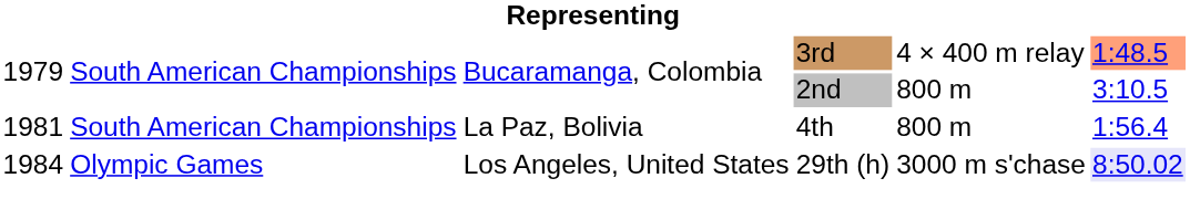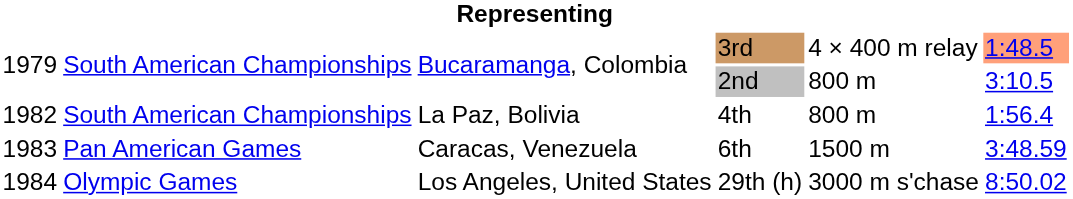 <table>
 <tr>
 <th colspan="6">Representing </th>
 </tr>
 <tr>
 <td rowspan=2>1979</td>
 <td rowspan=2><a href='#'>South American Championships</a></td>
 <td rowspan=2><a href='#'>Bucaramanga</a>, Colombia</td>
 <td bgcolor=cc9966>3rd</td>
 <td>4 × 400 m relay</td>
 <td style="background: lightsalmon;"><a href='#'>1:48.5</a></td>
 </tr>
 <tr>
 <td bgcolor=silver>2nd</td>
 <td>800 m</td>
 <td><a href='#'>3:10.5</a></td>
 </tr>
 <tr>
-<td>1981</td>
+<td>1982</td>
 <td><a href='#'>South American Championships</a></td>
 <td>La Paz, Bolivia</td>
 <td>4th</td>
 <td>800 m</td>
 <td><a href='#'>1:56.4</a></td>
 </tr>
 <tr>
+<td>1983</td>
+<td><a href='#'>Pan American Games</a></td>
+<td>Caracas, Venezuela</td>
+<td>6th</td>
+<td>1500 m</td>
+<td><a href='#'>3:48.59</a></td>
+</tr>
+<tr>
 <td>1984</td>
 <td><a href='#'>Olympic Games</a></td>
 <td>Los Angeles, United States</td>
 <td>29th (h)</td>
 <td>3000 m s'chase</td>
-<td style="background: lavender;"><a href='#'>8:50.02</a></td>
+<td><a href='#'>8:50.02</a></td>
 </tr>
 </table>
